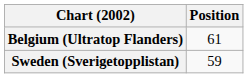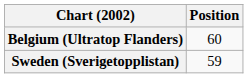 <table class="wikitable sortable plainrowheaders" style="text-align:center;">
 <tr>
 <th scope="col">Chart (2002)</th>
 <th scope="col">Position</th>
 </tr>
 <tr>
 <th scope="row">Belgium (Ultratop Flanders)</th>
-<td>61</td>
+<td>60</td>
 </tr>
 <tr>
 <th scope="row">Sweden (Sverigetopplistan)</th>
 <td>59</td>
 </tr>
 </table>
